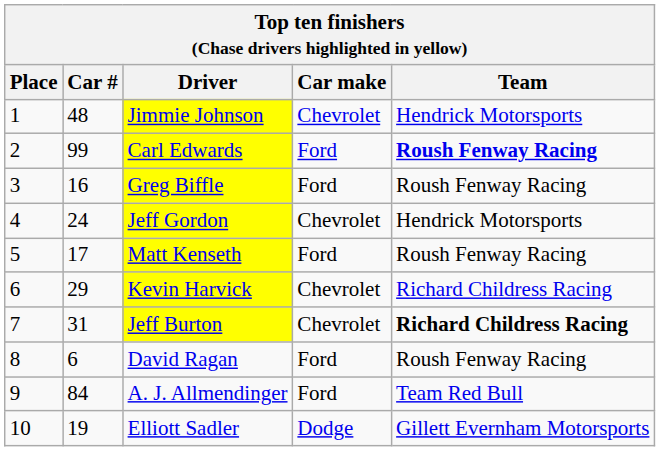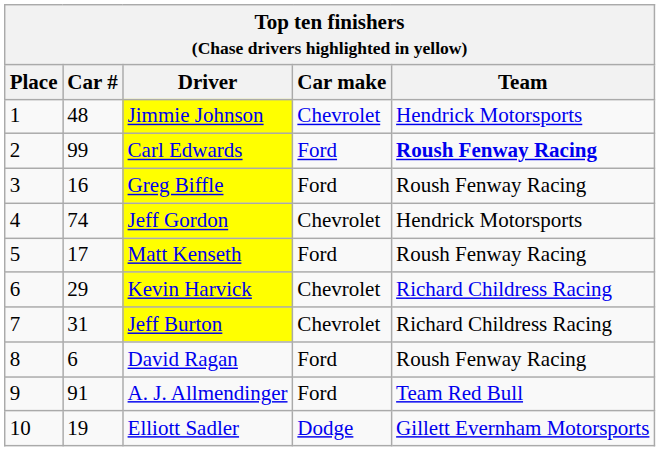 <table class="wikitable" style="font-size:90%;">
 <tr>
 <th colspan="9">Top ten finishers<br><small>(Chase drivers highlighted in yellow)</small></th>
 </tr>
 <tr>
 <th>Place</th>
 <th>Car #</th>
 <th>Driver</th>
 <th>Car make</th>
 <th>Team</th>
 </tr>
 <tr>
 <td>1</td>
 <td>48</td>
 <td style="background:yellow;"><a href='#'>Jimmie Johnson</a></td>
 <td><a href='#'>Chevrolet</a></td>
 <td><a href='#'>Hendrick Motorsports</a></td>
 </tr>
 <tr>
 <td>2</td>
 <td>99</td>
 <td style="background:yellow;"><a href='#'>Carl Edwards</a></td>
 <td><a href='#'>Ford</a></td>
 <td><strong><a href='#'>Roush Fenway Racing</a></strong></td>
 </tr>
 <tr>
 <td>3</td>
 <td>16</td>
 <td style="background:yellow;"><a href='#'>Greg Biffle</a></td>
 <td>Ford</td>
 <td>Roush Fenway Racing</td>
 </tr>
 <tr>
 <td>4</td>
-<td>24</td>
+<td>74</td>
 <td style="background:yellow;"><a href='#'>Jeff Gordon</a></td>
 <td>Chevrolet</td>
 <td>Hendrick Motorsports</td>
 </tr>
 <tr>
 <td>5</td>
 <td>17</td>
 <td style="background:yellow;"><a href='#'>Matt Kenseth</a></td>
 <td>Ford</td>
 <td>Roush Fenway Racing</td>
 </tr>
 <tr>
 <td>6</td>
 <td>29</td>
 <td style="background:yellow;"><a href='#'>Kevin Harvick</a></td>
 <td>Chevrolet</td>
 <td><a href='#'>Richard Childress Racing</a></td>
 </tr>
 <tr>
 <td>7</td>
 <td>31</td>
 <td style="background:yellow;"><a href='#'>Jeff Burton</a></td>
 <td>Chevrolet</td>
-<td><strong>Richard Childress Racing</strong></td>
+<td>Richard Childress Racing</td>
 </tr>
 <tr>
 <td>8</td>
 <td>6</td>
 <td><a href='#'>David Ragan</a></td>
 <td>Ford</td>
 <td>Roush Fenway Racing</td>
 </tr>
 <tr>
 <td>9</td>
-<td>84</td>
+<td>91</td>
 <td><a href='#'>A. J. Allmendinger</a></td>
 <td>Ford</td>
 <td><a href='#'>Team Red Bull</a></td>
 </tr>
 <tr>
 <td>10</td>
 <td>19</td>
 <td><a href='#'>Elliott Sadler</a></td>
 <td><a href='#'>Dodge</a></td>
 <td><a href='#'>Gillett Evernham Motorsports</a></td>
 </tr>
 </table>
